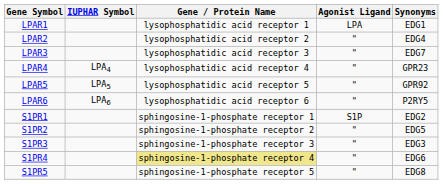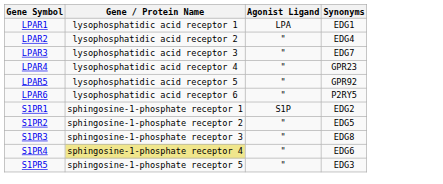 <table class="wikitable"  style="text-align:center">
 <tr>
 <th>Gene Symbol</th>
-<th><a href='#'>IUPHAR</a> Symbol</th>
 <th>Gene / Protein Name</th>
 <th>Agonist Ligand</th>
 <th>Synonyms</th>
 </tr>
 <tr>
 <td><a href='#'>LPAR1</a></td>
-<td></td>
 <td>lysophosphatidic acid receptor 1</td>
 <td>LPA</td>
 <td>EDG1</td>
 </tr>
 <tr>
 <td><a href='#'>LPAR2</a></td>
-<td></td>
 <td>lysophosphatidic acid receptor 2</td>
 <td>"</td>
 <td>EDG4</td>
 </tr>
 <tr>
 <td><a href='#'>LPAR3</a></td>
-<td></td>
 <td>lysophosphatidic acid receptor 3</td>
 <td>"</td>
 <td>EDG7</td>
 </tr>
 <tr>
 <td><a href='#'>LPAR4</a></td>
-<td>LPA<sub>4</sub></td>
 <td>lysophosphatidic acid receptor 4</td>
 <td>"</td>
 <td>GPR23</td>
 </tr>
 <tr>
 <td><a href='#'>LPAR5</a></td>
-<td>LPA<sub>5</sub></td>
 <td>lysophosphatidic acid receptor 5</td>
 <td>"</td>
 <td>GPR92</td>
 </tr>
 <tr>
 <td><a href='#'>LPAR6</a></td>
-<td>LPA<sub>6</sub></td>
 <td>lysophosphatidic acid receptor 6</td>
 <td>"</td>
 <td>P2RY5</td>
 </tr>
 <tr>
 <td><a href='#'>S1PR1</a></td>
-<td></td>
 <td>sphingosine-1-phosphate receptor 1</td>
 <td>S1P</td>
 <td>EDG2</td>
 </tr>
 <tr>
 <td><a href='#'>S1PR2</a></td>
-<td></td>
 <td>sphingosine-1-phosphate receptor 2</td>
 <td>"</td>
 <td>EDG5</td>
 </tr>
 <tr>
 <td><a href='#'>S1PR3</a></td>
-<td></td>
 <td>sphingosine-1-phosphate receptor 3</td>
 <td>"</td>
-<td>EDG3</td>
+<td>EDG8</td>
 </tr>
 <tr>
 <td><a href='#'>S1PR4</a></td>
-<td></td>
 <td style="background: khaki;">sphingosine-1-phosphate receptor 4</td>
 <td>"</td>
 <td>EDG6</td>
 </tr>
 <tr>
 <td><a href='#'>S1PR5</a></td>
-<td></td>
 <td>sphingosine-1-phosphate receptor 5</td>
 <td>"</td>
-<td>EDG8</td>
+<td>EDG3</td>
 </tr>
 </table>
